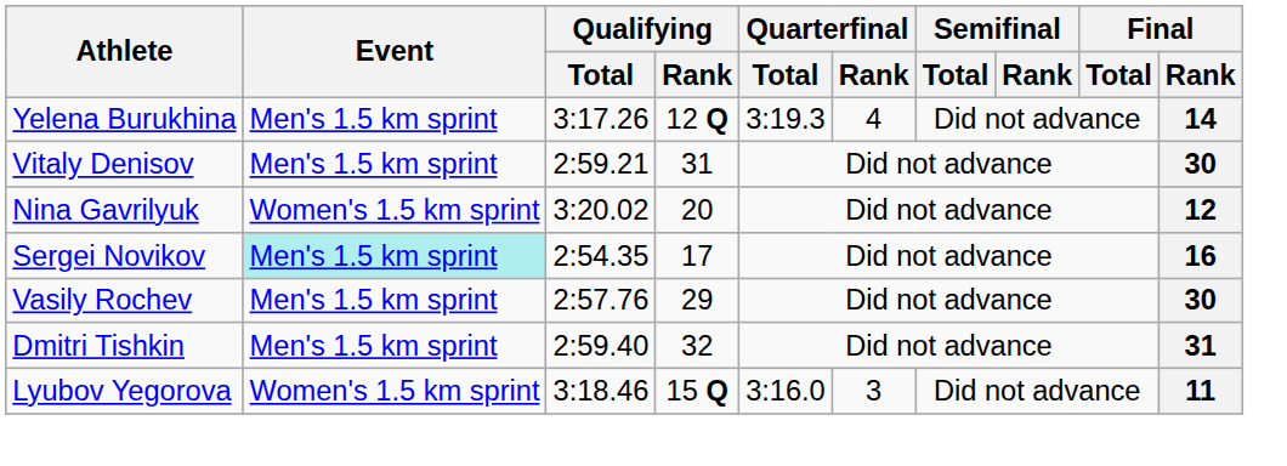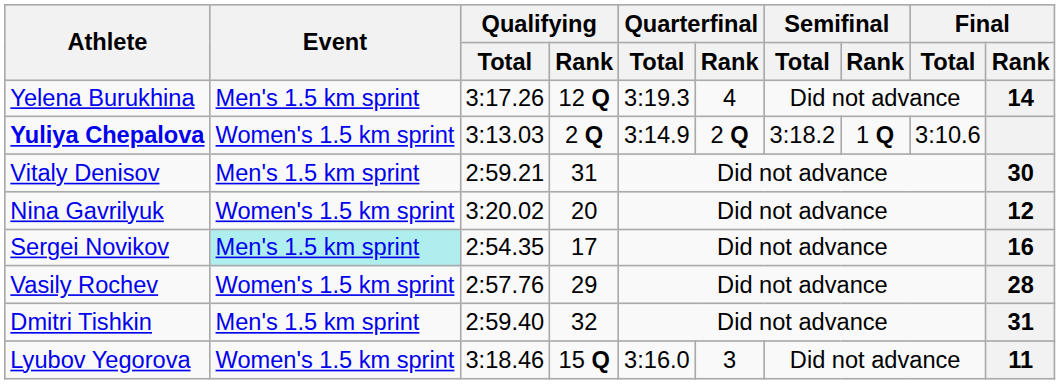 <table class="wikitable" style="font-size:90%">
 <tr>
 <th rowspan="2">Athlete</th>
 <th rowspan="2">Event</th>
 <th colspan="2">Qualifying</th>
 <th colspan="2">Quarterfinal</th>
 <th colspan="2">Semifinal</th>
 <th colspan="2">Final</th>
 </tr>
 <tr>
 <th>Total</th>
 <th>Rank</th>
 <th>Total</th>
 <th>Rank</th>
 <th>Total</th>
 <th>Rank</th>
 <th>Total</th>
 <th>Rank</th>
 </tr>
 <tr>
 <td><a href='#'>Yelena Burukhina</a></td>
 <td><a href='#'>Men's 1.5 km sprint</a></td>
 <td align="center">3:17.26</td>
 <td align="center">12 <strong>Q</strong></td>
 <td align="center">3:19.3</td>
 <td align="center">4</td>
 <td colspan=3 align="center">Did not advance</td>
 <th align="center">14</th>
 </tr>
 <tr>
+<td><strong><a href='#'>Yuliya Chepalova</a></strong></td>
+<td><a href='#'>Women's 1.5 km sprint</a></td>
+<td align="center">3:13.03</td>
+<td align="center">2 <strong>Q</strong></td>
+<td align="center">3:14.9</td>
+<td align="center">2 <strong>Q</strong></td>
+<td align="center">3:18.2</td>
+<td align="center">1 <strong>Q</strong></td>
+<td align="center">3:10.6</td>
+<th align="center"></th>
+</tr>
+<tr>
 <td><a href='#'>Vitaly Denisov</a></td>
 <td><a href='#'>Men's 1.5 km sprint</a></td>
 <td align="center">2:59.21</td>
 <td align="center">31</td>
 <td colspan=5 align="center">Did not advance</td>
 <th align="center">30</th>
 </tr>
 <tr>
 <td><a href='#'>Nina Gavrilyuk</a></td>
 <td><a href='#'>Women's 1.5 km sprint</a></td>
 <td align="center">3:20.02</td>
 <td align="center">20</td>
 <td colspan=5 align="center">Did not advance</td>
 <th align="center">12</th>
 </tr>
 <tr>
 <td><a href='#'>Sergei Novikov</a></td>
 <td style="background: paleturquoise;"><a href='#'>Men's 1.5 km sprint</a></td>
 <td align="center">2:54.35</td>
 <td align="center">17</td>
 <td colspan=5 align="center">Did not advance</td>
 <th align="center">16</th>
 </tr>
 <tr>
 <td><a href='#'>Vasily Rochev</a></td>
-<td><a href='#'>Men's 1.5 km sprint</a></td>
+<td><a href='#'>Women's 1.5 km sprint</a></td>
 <td align="center">2:57.76</td>
 <td align="center">29</td>
 <td colspan=5 align="center">Did not advance</td>
-<th align="center">30</th>
+<th align="center">28</th>
 </tr>
 <tr>
 <td><a href='#'>Dmitri Tishkin</a></td>
 <td><a href='#'>Men's 1.5 km sprint</a></td>
 <td align="center">2:59.40</td>
 <td align="center">32</td>
 <td colspan=5 align="center">Did not advance</td>
 <th align="center">31</th>
 </tr>
 <tr>
 <td><a href='#'>Lyubov Yegorova</a></td>
 <td><a href='#'>Women's 1.5 km sprint</a></td>
 <td align="center">3:18.46</td>
 <td align="center">15 <strong>Q</strong></td>
 <td align="center">3:16.0</td>
 <td align="center">3</td>
 <td colspan=3 align="center">Did not advance</td>
 <th align="center">11</th>
 </tr>
 </table>
